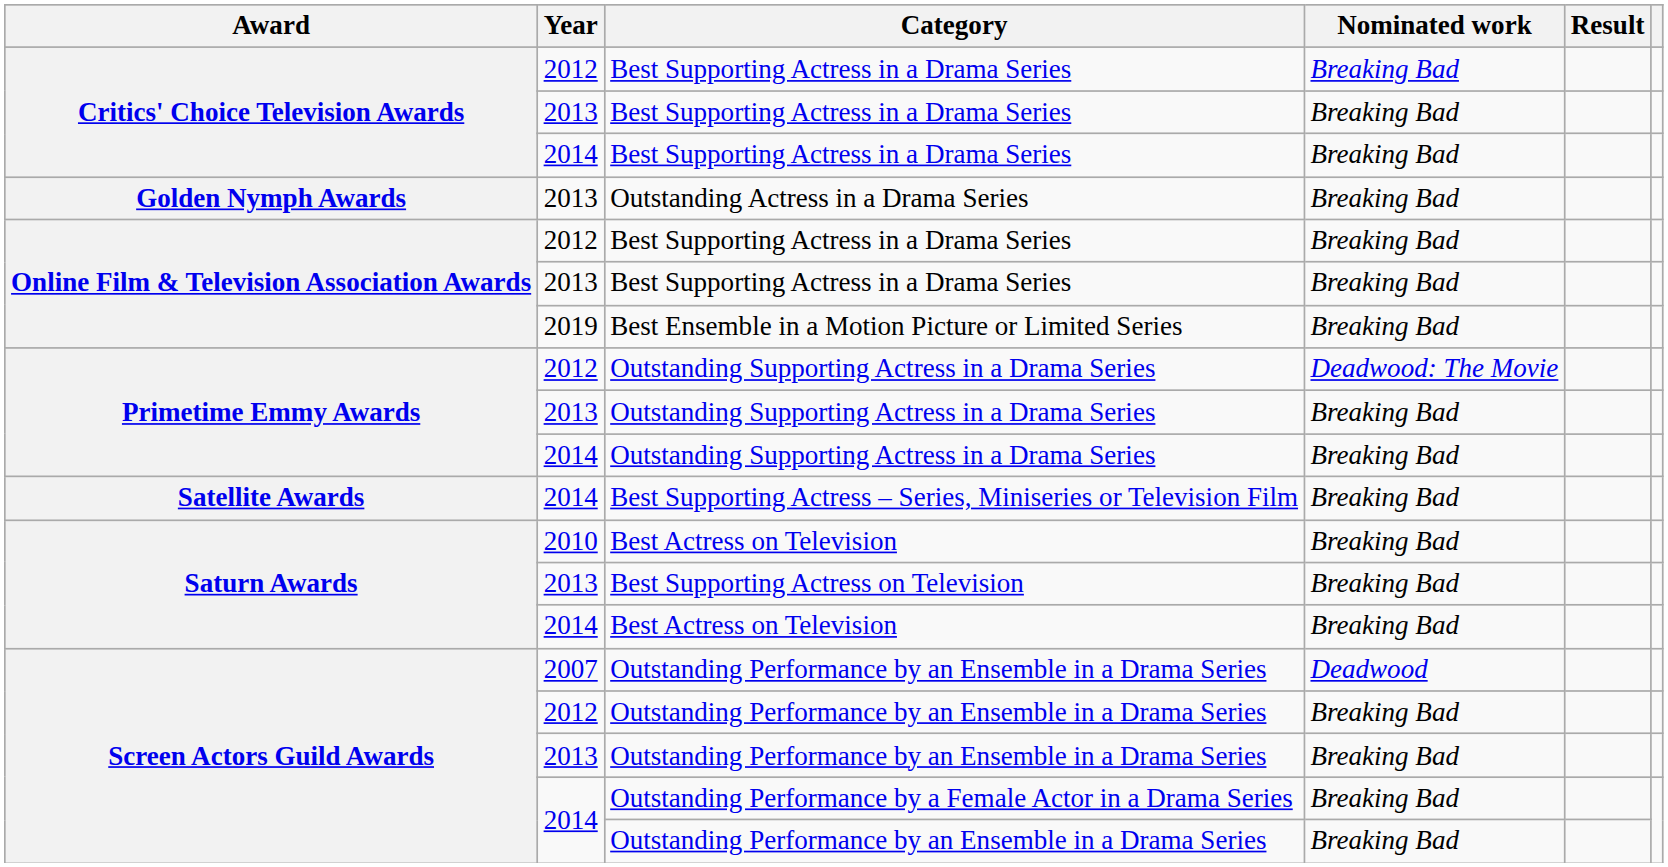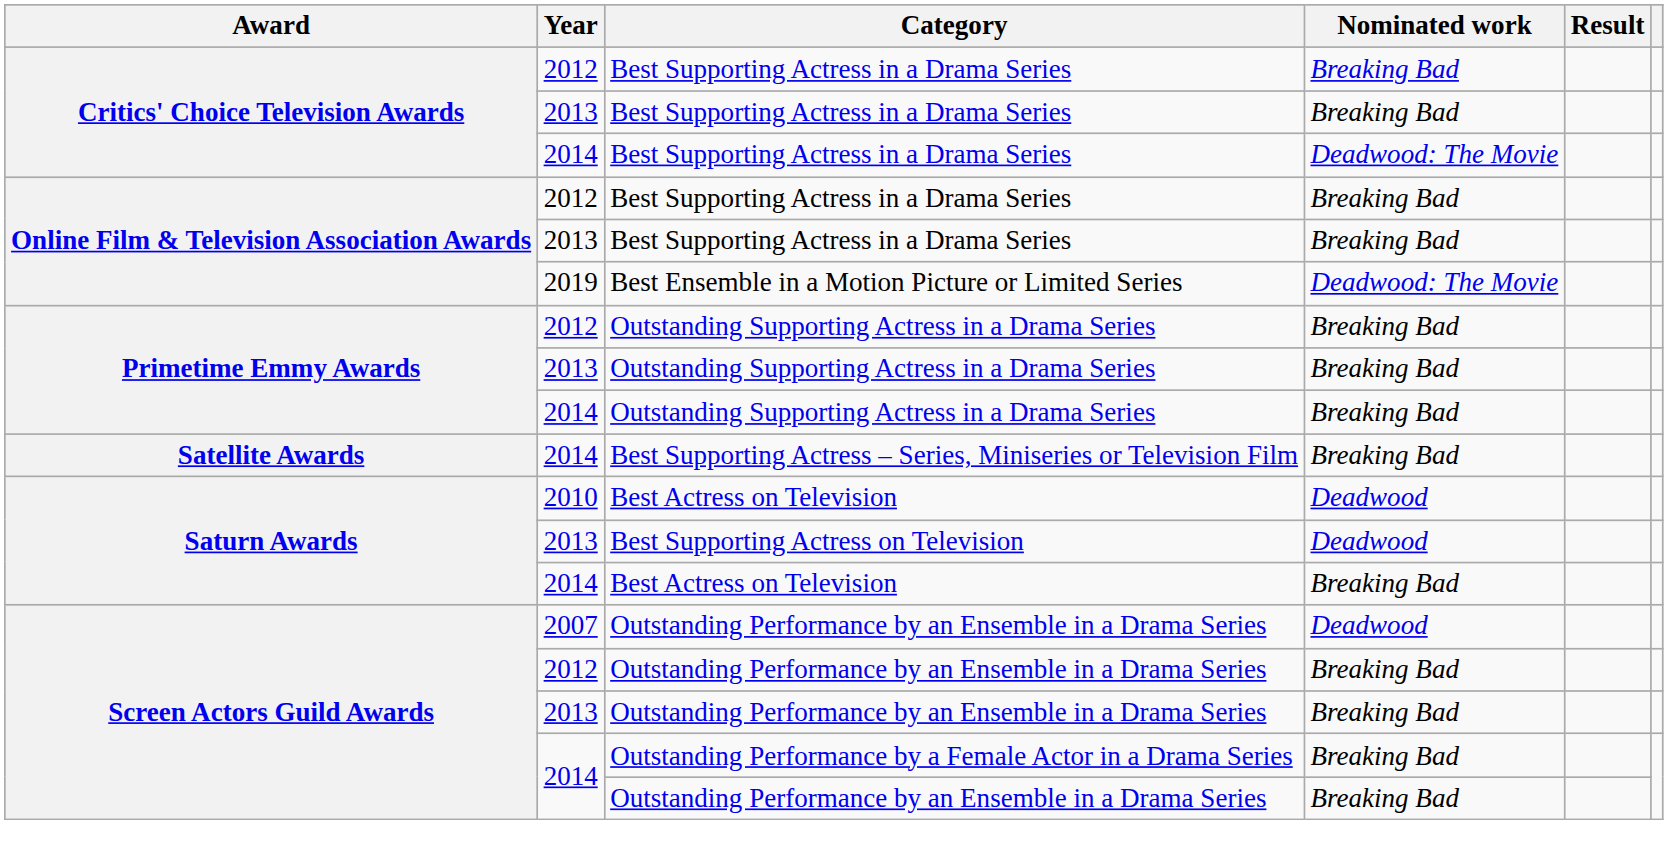 <table class="wikitable plainrowheaders sortable">
 <tr>
 <th scope="col">Award</th>
 <th scope="col">Year</th>
 <th scope="col">Category</th>
 <th scope="col">Nominated work</th>
 <th scope="col">Result</th>
 <th scope="col" class="unsortable"></th>
 </tr>
 <tr>
 <th rowspan="3" scope="row"><a href='#'>Critics' Choice Television Awards</a></th>
 <td><a href='#'>2012</a></td>
 <td><a href='#'>Best Supporting Actress in a Drama Series</a></td>
 <td><em><a href='#'>Breaking Bad</a></em></td>
 <td></td>
 <td style="text-align:center"></td>
 </tr>
 <tr>
 <td><a href='#'>2013</a></td>
 <td><a href='#'>Best Supporting Actress in a Drama Series</a></td>
 <td><em>Breaking Bad</em></td>
 <td></td>
 <td style="text-align:center"></td>
 </tr>
 <tr>
 <td><a href='#'>2014</a></td>
 <td><a href='#'>Best Supporting Actress in a Drama Series</a></td>
-<td><em>Breaking Bad</em></td>
-<td></td>
-<td style="text-align:center"></td>
-</tr>
-<tr>
-<th scope="row"><a href='#'>Golden Nymph Awards</a></th>
-<td>2013</td>
-<td>Outstanding Actress in a Drama Series</td>
-<td><em>Breaking Bad</em></td>
+<td><em><a href='#'>Deadwood: The Movie</a></em></td>
 <td></td>
 <td style="text-align:center"></td>
 </tr>
 <tr>
 <th rowspan="3" scope="row"><a href='#'>Online Film & Television Association Awards</a></th>
 <td>2012</td>
 <td>Best Supporting Actress in a Drama Series</td>
 <td><em>Breaking Bad</em></td>
 <td></td>
 <td style="text-align:center"></td>
 </tr>
 <tr>
 <td>2013</td>
 <td>Best Supporting Actress in a Drama Series</td>
 <td><em>Breaking Bad</em></td>
 <td></td>
 <td style="text-align:center"></td>
 </tr>
 <tr>
 <td>2019</td>
 <td>Best Ensemble in a Motion Picture or Limited Series</td>
-<td><em>Breaking Bad</em></td>
+<td><em><a href='#'>Deadwood: The Movie</a></em></td>
 <td></td>
 <td style="text-align:center"></td>
 </tr>
 <tr>
 <th rowspan="3" scope="row"><a href='#'>Primetime Emmy Awards</a></th>
 <td><a href='#'>2012</a></td>
 <td><a href='#'>Outstanding Supporting Actress in a Drama Series</a></td>
-<td><em><a href='#'>Deadwood: The Movie</a></em></td>
+<td><em>Breaking Bad</em></td>
 <td></td>
 <td style="text-align:center"></td>
 </tr>
 <tr>
 <td><a href='#'>2013</a></td>
 <td><a href='#'>Outstanding Supporting Actress in a Drama Series</a></td>
 <td><em>Breaking Bad</em></td>
 <td></td>
 <td style="text-align:center"></td>
 </tr>
 <tr>
 <td><a href='#'>2014</a></td>
 <td><a href='#'>Outstanding Supporting Actress in a Drama Series</a></td>
 <td><em>Breaking Bad</em></td>
 <td></td>
 <td style="text-align:center"></td>
 </tr>
 <tr>
 <th scope="row"><a href='#'>Satellite Awards</a></th>
 <td><a href='#'>2014</a></td>
 <td><a href='#'>Best Supporting Actress – Series, Miniseries or Television Film</a></td>
 <td><em>Breaking Bad</em></td>
 <td></td>
 <td style="text-align:center"></td>
 </tr>
 <tr>
 <th rowspan="3" scope="row"><a href='#'>Saturn Awards</a></th>
 <td><a href='#'>2010</a></td>
 <td><a href='#'>Best Actress on Television</a></td>
-<td><em>Breaking Bad</em></td>
+<td><a href='#'><em>Deadwood</em></a></td>
 <td></td>
 <td style="text-align:center"></td>
 </tr>
 <tr>
 <td><a href='#'>2013</a></td>
 <td><a href='#'>Best Supporting Actress on Television</a></td>
-<td><em>Breaking Bad</em></td>
+<td><a href='#'><em>Deadwood</em></a></td>
 <td></td>
 <td style="text-align:center"></td>
 </tr>
 <tr>
 <td><a href='#'>2014</a></td>
 <td><a href='#'>Best Actress on Television</a></td>
 <td><em>Breaking Bad</em></td>
 <td></td>
 <td style="text-align:center"></td>
 </tr>
 <tr>
 <th rowspan="5" scope="row"><a href='#'>Screen Actors Guild Awards</a></th>
 <td><a href='#'>2007</a></td>
 <td><a href='#'>Outstanding Performance by an Ensemble in a Drama Series</a></td>
 <td><a href='#'><em>Deadwood</em></a></td>
 <td></td>
 <td style="text-align:center"></td>
 </tr>
 <tr>
 <td><a href='#'>2012</a></td>
 <td><a href='#'>Outstanding Performance by an Ensemble in a Drama Series</a></td>
 <td><em>Breaking Bad</em></td>
 <td></td>
 <td style="text-align:center"></td>
 </tr>
 <tr>
 <td><a href='#'>2013</a></td>
 <td><a href='#'>Outstanding Performance by an Ensemble in a Drama Series</a></td>
 <td><em>Breaking Bad</em></td>
 <td></td>
 <td style="text-align:center"></td>
 </tr>
 <tr>
 <td rowspan="2"><a href='#'>2014</a></td>
 <td><a href='#'>Outstanding Performance by a Female Actor in a Drama Series</a></td>
 <td><em>Breaking Bad</em></td>
 <td></td>
 <td rowspan="2" style="text-align:center"></td>
 </tr>
 <tr>
 <td><a href='#'>Outstanding Performance by an Ensemble in a Drama Series</a></td>
 <td><em>Breaking Bad</em></td>
 <td></td>
 </tr>
 </table>
